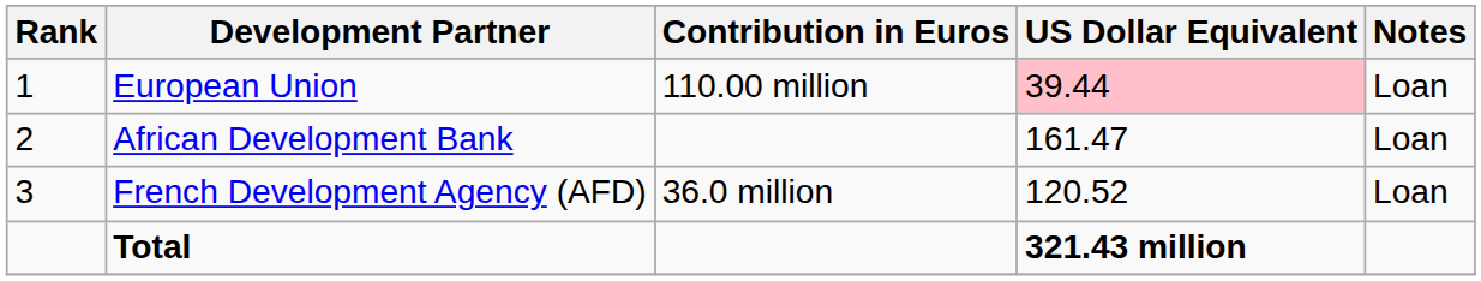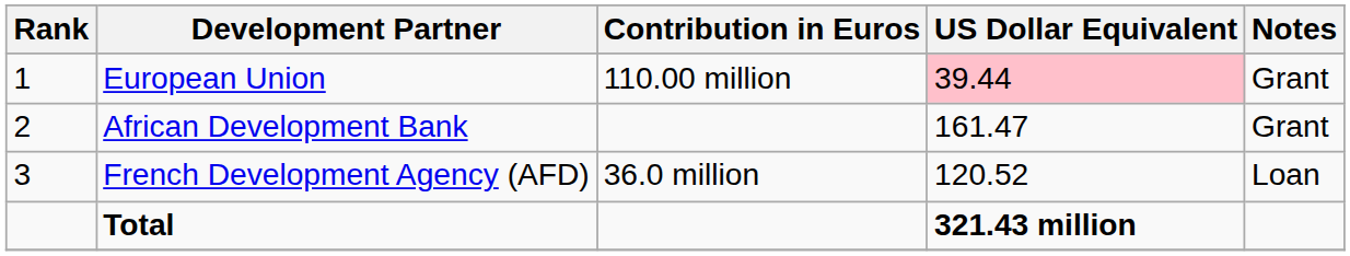 <table class="wikitable sortable" style="margin: 0.5em auto">
 <tr>
 <th>Rank</th>
 <th>Development Partner</th>
 <th>Contribution in Euros</th>
 <th>US Dollar Equivalent</th>
 <th>Notes</th>
 </tr>
 <tr>
 <td>1</td>
 <td><a href='#'>European Union</a></td>
 <td>110.00 million</td>
 <td style="background: pink;">39.44</td>
-<td>Loan</td>
+<td>Grant</td>
 </tr>
 <tr>
 <td>2</td>
 <td><a href='#'>African Development Bank</a></td>
 <td></td>
 <td>161.47</td>
-<td>Loan</td>
+<td>Grant</td>
 </tr>
 <tr>
 <td>3</td>
 <td><a href='#'>French Development Agency</a> (AFD)</td>
 <td>36.0 million</td>
 <td>120.52</td>
 <td>Loan</td>
 </tr>
 <tr>
 <td></td>
 <td><strong>Total</strong></td>
 <td></td>
 <td><strong>321.43 million</strong></td>
 <td></td>
 </tr>
 <tr>
 </tr>
 </table>
